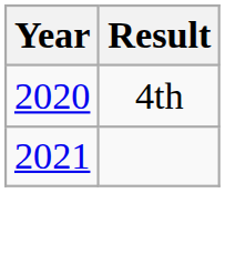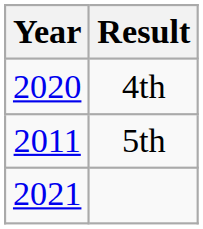 <table class="wikitable" style="text-align:center">
 <tr>
 <th>Year</th>
 <th>Result</th>
 </tr>
 <tr>
 <td><a href='#'>2020</a></td>
 <td>4th</td>
 </tr>
 <tr>
+<td><a href='#'>2011</a></td>
+<td>5th</td>
+</tr>
+<tr>
 <td><a href='#'>2021</a></td>
 <td></td>
 </tr>
 </table>
